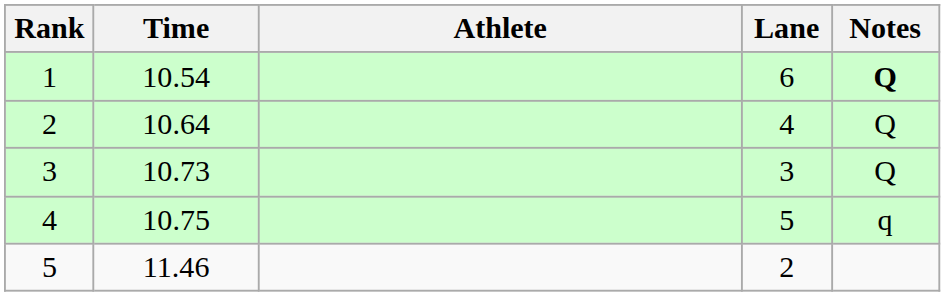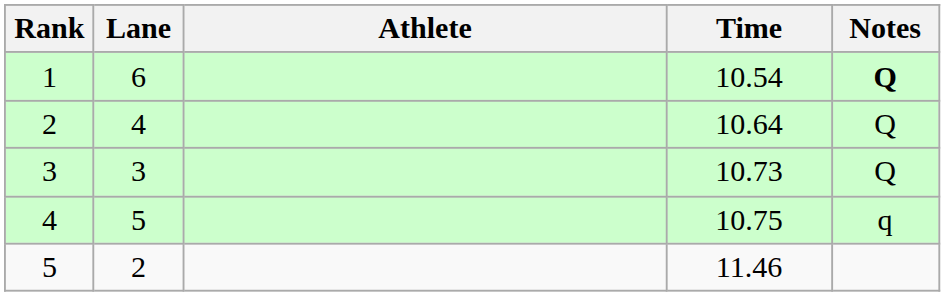 <table class="wikitable sortable" style="text-align:center">
 <tr>
 <th width=40>Rank</th>
+<th width=40>Lane</th>
+<th width=250>Athlete</th>
 <th width=80>Time</th>
-<th width=250>Athlete</th>
-<th width=40>Lane</th>
 <th width=50>Notes</th>
 </tr>
 <tr style="background:#cfc;">
 <td>1</td>
+<td>6</td>
+<td align=left></td>
 <td>10.54</td>
-<td align=left></td>
-<td>6</td>
 <td><strong>Q</strong></td>
 </tr>
 <tr style="background:#cfc;">
 <td>2</td>
+<td>4</td>
+<td align=left></td>
 <td>10.64</td>
-<td align=left></td>
-<td>4</td>
 <td>Q</td>
 </tr>
 <tr style="background:#cfc;">
 <td>3</td>
+<td>3</td>
+<td align=left></td>
 <td>10.73</td>
-<td align=left></td>
-<td>3</td>
 <td>Q</td>
 </tr>
 <tr style="background:#cfc;">
 <td>4</td>
+<td>5</td>
+<td align=left></td>
 <td>10.75</td>
-<td align=left></td>
-<td>5</td>
 <td>q</td>
 </tr>
 <tr>
 <td>5</td>
+<td>2</td>
+<td align=left></td>
 <td>11.46</td>
-<td align=left></td>
-<td>2</td>
 <td></td>
 </tr>
 </table>
